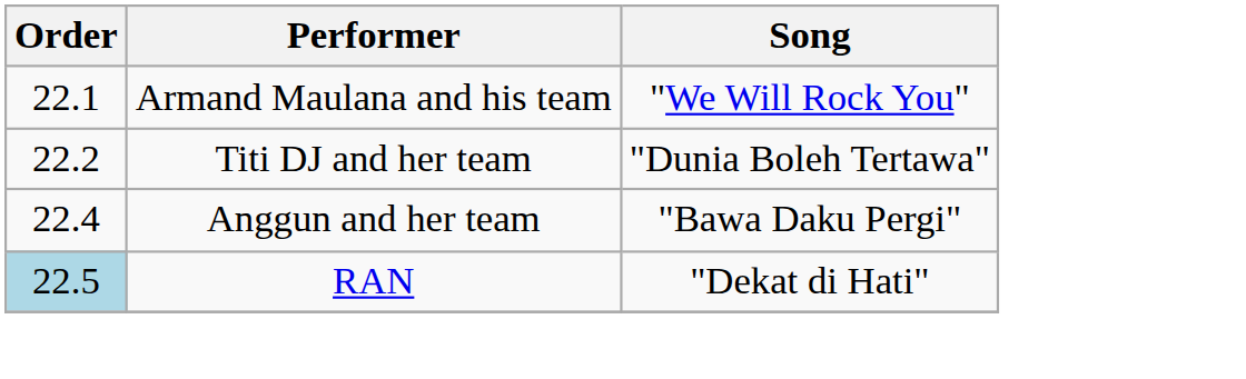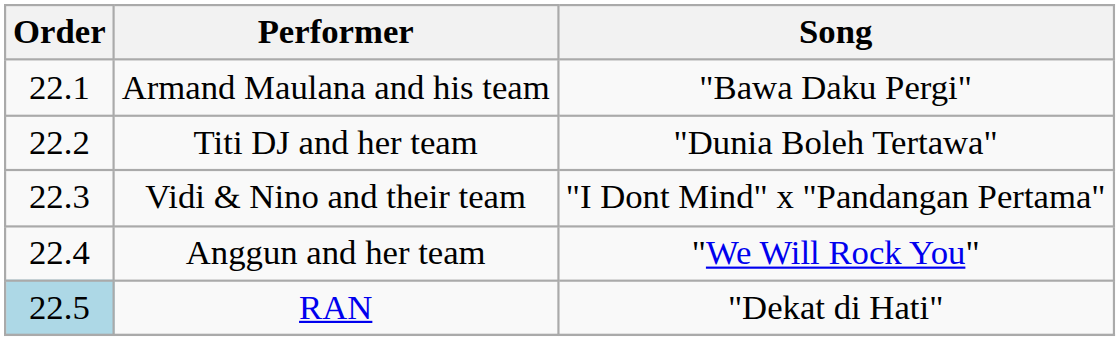 <table class="wikitable" style="text-align:center;">
 <tr>
 <th>Order</th>
 <th>Performer</th>
 <th>Song</th>
 </tr>
 <tr>
 <td>22.1</td>
 <td>Armand Maulana and his team </td>
-<td>"<a href='#'>We Will Rock You</a>"</td>
+<td>"Bawa Daku Pergi"</td>
 </tr>
 <tr>
 <td>22.2</td>
 <td>Titi DJ and her team </td>
 <td>"Dunia Boleh Tertawa"</td>
 </tr>
 <tr>
+<td>22.3</td>
+<td>Vidi & Nino and their team </td>
+<td>"I Dont Mind" x "Pandangan Pertama"</td>
+</tr>
+<tr>
 <td>22.4</td>
 <td>Anggun and her team </td>
-<td>"Bawa Daku Pergi"</td>
+<td>"<a href='#'>We Will Rock You</a>"</td>
 </tr>
 <tr>
 <td style="background: lightblue;">22.5</td>
 <td><a href='#'>RAN</a></td>
 <td>"Dekat di Hati"</td>
 </tr>
 <tr>
 </tr>
 </table>
